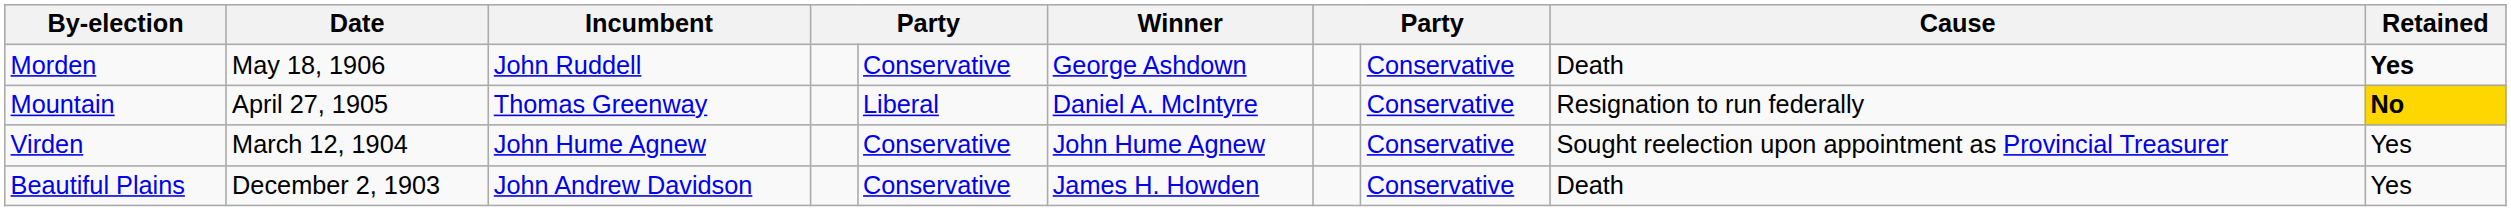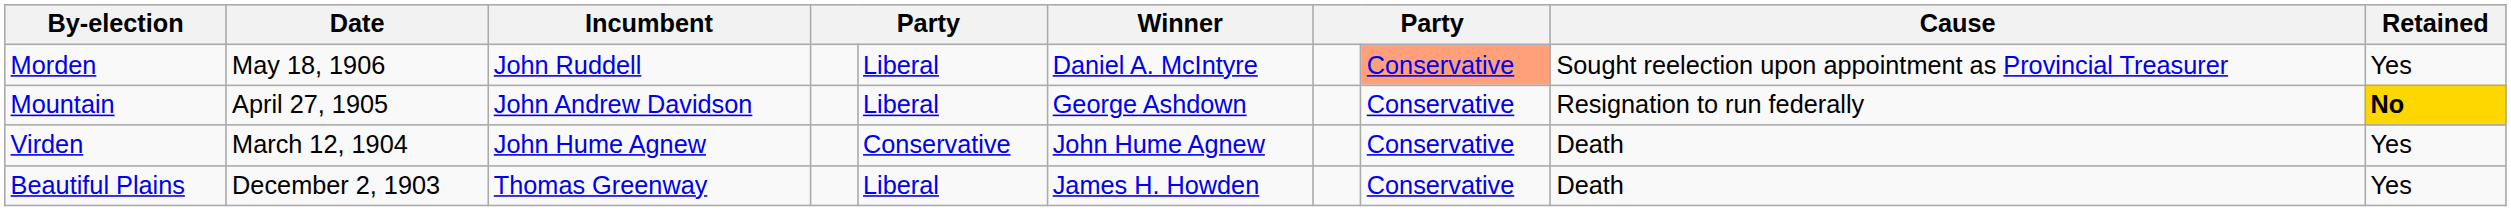 <table class=wikitable style="width:100%">
 <tr>
 <th>By-election</th>
 <th>Date</th>
 <th>Incumbent</th>
 <th colspan="2">Party</th>
 <th>Winner</th>
 <th colspan="2">Party</th>
 <th>Cause</th>
 <th>Retained</th>
 </tr>
 <tr>
 <td><a href='#'>Morden</a></td>
 <td>May 18, 1906</td>
 <td><a href='#'>John Ruddell</a></td>
 <td>    </td>
-<td><a href='#'>Conservative</a></td>
-<td><a href='#'>George Ashdown</a></td>
+<td><a href='#'>Liberal</a></td>
+<td><a href='#'>Daniel A. McIntyre</a></td>
 <td>    </td>
-<td><a href='#'>Conservative</a></td>
-<td>Death</td>
-<td><strong>Yes</strong></td>
+<td style="background: lightsalmon;"><a href='#'>Conservative</a></td>
+<td>Sought reelection upon appointment as <a href='#'>Provincial Treasurer</a></td>
+<td>Yes</td>
 </tr>
 <tr>
 <td><a href='#'>Mountain</a></td>
 <td>April 27, 1905</td>
-<td><a href='#'>Thomas Greenway</a></td>
+<td><a href='#'>John Andrew Davidson</a></td>
 <td>    </td>
 <td><a href='#'>Liberal</a></td>
-<td><a href='#'>Daniel A. McIntyre</a></td>
+<td><a href='#'>George Ashdown</a></td>
 <td>    </td>
 <td><a href='#'>Conservative</a></td>
 <td>Resignation to run federally</td>
 <td style="background: gold;"><strong>No</strong></td>
 </tr>
 <tr>
 <td><a href='#'>Virden</a></td>
 <td>March 12, 1904</td>
 <td><a href='#'>John Hume Agnew</a></td>
 <td>    </td>
 <td><a href='#'>Conservative</a></td>
 <td><a href='#'>John Hume Agnew</a></td>
 <td>    </td>
 <td><a href='#'>Conservative</a></td>
-<td>Sought reelection upon appointment as <a href='#'>Provincial Treasurer</a></td>
+<td>Death</td>
 <td>Yes</td>
 </tr>
 <tr>
 <td><a href='#'>Beautiful Plains</a></td>
 <td>December 2, 1903</td>
-<td><a href='#'>John Andrew Davidson</a></td>
+<td><a href='#'>Thomas Greenway</a></td>
 <td>    </td>
-<td><a href='#'>Conservative</a></td>
+<td><a href='#'>Liberal</a></td>
 <td><a href='#'>James H. Howden</a></td>
 <td>    </td>
 <td><a href='#'>Conservative</a></td>
 <td>Death</td>
 <td>Yes</td>
 </tr>
 </table>
